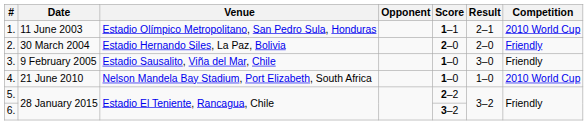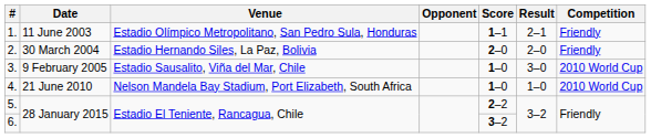 <table class="wikitable" style="font-size:100%">
 <tr>
 <th>#</th>
 <th>Date</th>
 <th>Venue</th>
 <th>Opponent</th>
 <th>Score</th>
 <th>Result</th>
 <th>Competition</th>
 </tr>
 <tr>
 <td>1.</td>
 <td>11 June 2003</td>
 <td><a href='#'>Estadio Olímpico Metropolitano</a>, <a href='#'>San Pedro Sula</a>, <a href='#'>Honduras</a></td>
 <td></td>
 <td align="center"><strong>1</strong>–1</td>
 <td align="center">2–1</td>
-<td><a href='#'>2010 World Cup</a></td>
+<td><a href='#'>Friendly</a></td>
 </tr>
 <tr>
 <td>2.</td>
 <td>30 March 2004</td>
 <td><a href='#'>Estadio Hernando Siles</a>, La Paz, <a href='#'>Bolivia</a></td>
 <td></td>
 <td align="center"><strong>2</strong>–0</td>
 <td align="center">2–0</td>
 <td><a href='#'>Friendly</a></td>
 </tr>
 <tr>
 <td>3.</td>
 <td>9 February 2005</td>
 <td><a href='#'>Estadio Sausalito</a>, <a href='#'>Viña del Mar</a>, <a href='#'>Chile</a></td>
 <td></td>
 <td align="center"><strong>1</strong>–0</td>
 <td align="center">3–0</td>
-<td>Friendly</td>
+<td><a href='#'>2010 World Cup</a></td>
 </tr>
 <tr>
 <td>4.</td>
 <td>21 June 2010</td>
 <td><a href='#'>Nelson Mandela Bay Stadium</a>, <a href='#'>Port Elizabeth</a>, South Africa</td>
 <td></td>
 <td align="center"><strong>1</strong>–0</td>
 <td align="center">1–0</td>
 <td><a href='#'>2010 World Cup</a></td>
 </tr>
 <tr>
 <td>5.</td>
 <td rowspan=2>28 January 2015</td>
 <td rowspan=2><a href='#'>Estadio El Teniente</a>, <a href='#'>Rancagua</a>, Chile</td>
 <td rowspan=2></td>
 <td align="center"><strong>2</strong>–2</td>
 <td rowspan=2 align="center">3–2</td>
 <td rowspan=2>Friendly</td>
 </tr>
 <tr>
 <td>6.</td>
 <td align="center"><strong>3</strong>–2</td>
 </tr>
 </table>
